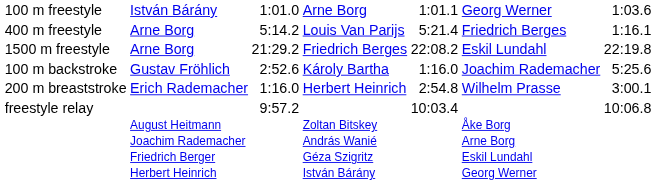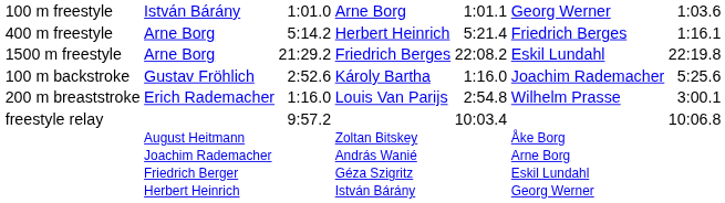 <table>
 <tr valign=top>
 <td>100 m freestyle<br></td>
 <td><a href='#'>István Bárány</a><br><small></small></td>
 <td align=right>1:01.0</td>
 <td><a href='#'>Arne Borg</a><br><small></small></td>
 <td align=right>1:01.1</td>
 <td><a href='#'>Georg Werner</a><br><small></small></td>
 <td align=right>1:03.6</td>
 </tr>
 <tr valign=top>
 <td>400 m freestyle<br></td>
 <td><a href='#'>Arne Borg</a><br><small></small></td>
 <td align=right>5:14.2</td>
-<td><a href='#'>Louis Van Parijs</a><br><small></small></td>
+<td><a href='#'>Herbert Heinrich</a><br><small></small></td>
 <td align=right>5:21.4</td>
 <td><a href='#'>Friedrich Berges</a><br><small></small></td>
 <td align=right>1:16.1</td>
 </tr>
 <tr valign=top>
 <td>1500 m freestyle<br></td>
 <td><a href='#'>Arne Borg</a><br><small></small></td>
 <td align=right>21:29.2</td>
 <td><a href='#'>Friedrich Berges</a><br><small></small></td>
 <td align=right>22:08.2</td>
 <td><a href='#'>Eskil Lundahl</a><br><small></small></td>
 <td align=right>22:19.8</td>
 </tr>
 <tr valign=top>
 <td>100 m backstroke<br></td>
 <td><a href='#'>Gustav Fröhlich</a><br><small></small></td>
 <td align=right>2:52.6</td>
 <td><a href='#'>Károly Bartha</a><br><small></small></td>
 <td align=right>1:16.0</td>
 <td><a href='#'>Joachim Rademacher</a><br><small></small></td>
 <td align=right>5:25.6</td>
 </tr>
 <tr valign=top>
 <td>200 m breaststroke<br></td>
 <td><a href='#'>Erich Rademacher</a><br><small></small></td>
 <td align=right>1:16.0</td>
-<td><a href='#'>Herbert Heinrich</a><br><small></small></td>
+<td><a href='#'>Louis Van Parijs</a><br><small></small></td>
 <td align=right>2:54.8</td>
 <td><a href='#'>Wilhelm Prasse</a><br><small></small></td>
 <td align=right>3:00.1</td>
 </tr>
 <tr valign=top>
 <td> freestyle relay<br></td>
 <td><br><small><a href='#'>August Heitmann</a><br><a href='#'>Joachim Rademacher</a><br><a href='#'>Friedrich Berger</a><br><a href='#'>Herbert Heinrich</a></small></td>
 <td align=right>9:57.2</td>
 <td><br><small><a href='#'>Zoltan Bitskey</a><br><a href='#'>András Wanié</a><br><a href='#'>Géza Szigritz</a><br><a href='#'>István Bárány</a></small></td>
 <td align=right>10:03.4</td>
 <td><br><small><a href='#'>Åke Borg</a><br><a href='#'>Arne Borg</a><br><a href='#'>Eskil Lundahl</a><br><a href='#'>Georg Werner</a></small></td>
 <td align=right>10:06.8</td>
 </tr>
 </table>
